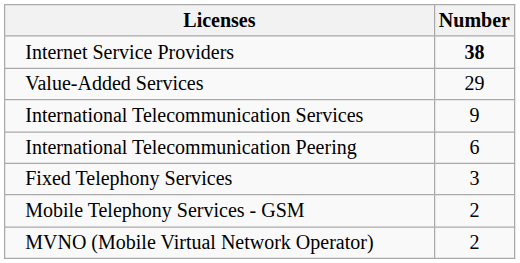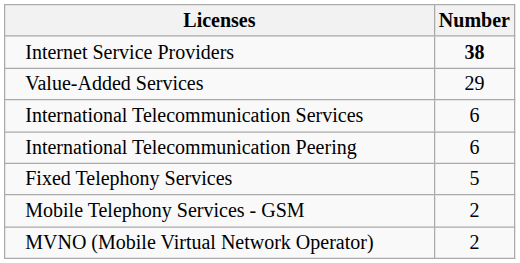 <table class="wikitable" style="margin:1em;">
 <tr>
 <th scope="col">Licenses</th>
 <th scope="col">Number</th>
 </tr>
 <tr>
 <td style="padding:0 3em 0 1em;">Internet Service Providers</td>
 <td style="text-align: center;"><strong>38</strong></td>
 </tr>
 <tr>
 <td style="padding:0 3em 0 1em;">Value-Added Services</td>
 <td style="text-align: center;">29</td>
 </tr>
 <tr>
 <td style="padding:0 3em 0 1em;">International Telecommunication Services</td>
-<td style="text-align: center;">9</td>
+<td style="text-align: center;">6</td>
 </tr>
 <tr>
 <td style="padding:0 3em 0 1em;">International Telecommunication Peering</td>
 <td style="text-align: center;">6</td>
 </tr>
 <tr>
 <td style="padding:0 3em 0 1em;">Fixed Telephony Services</td>
-<td style="text-align: center;">3</td>
+<td style="text-align: center;">5</td>
 </tr>
 <tr>
 <td style="padding:0 3em 0 1em;">Mobile Telephony Services - GSM</td>
 <td style="text-align: center;">2</td>
 </tr>
 <tr>
 <td style="padding:0 3em 0 1em;">MVNO (Mobile Virtual Network Operator)</td>
 <td style="text-align: center;">2</td>
 </tr>
 </table>
